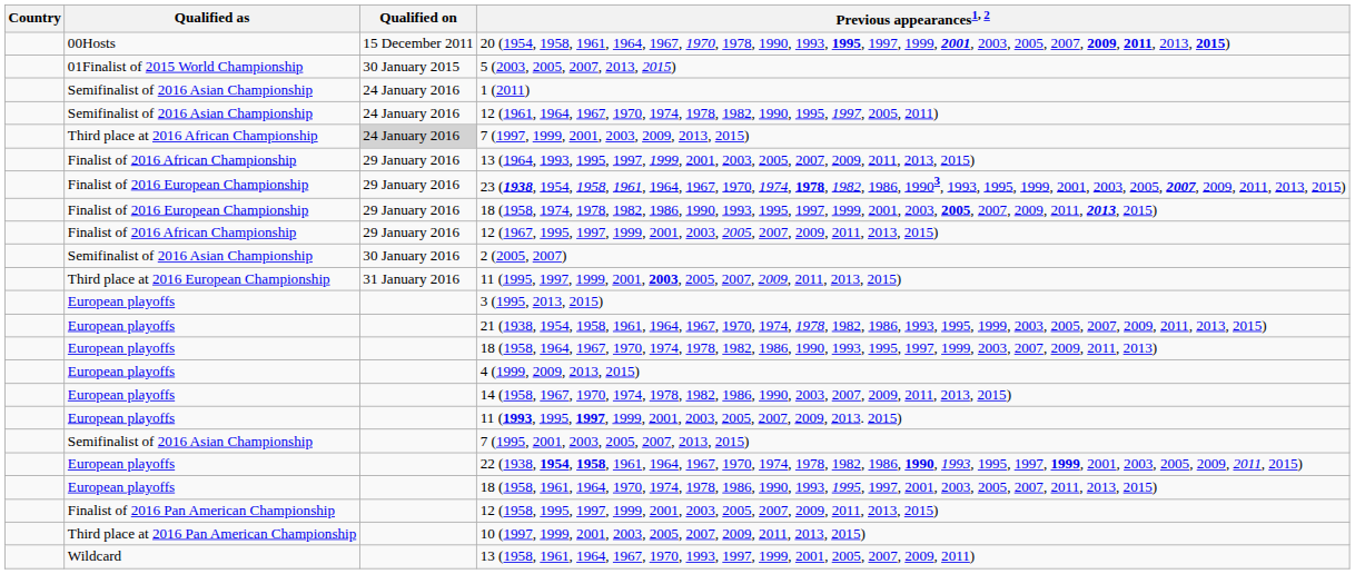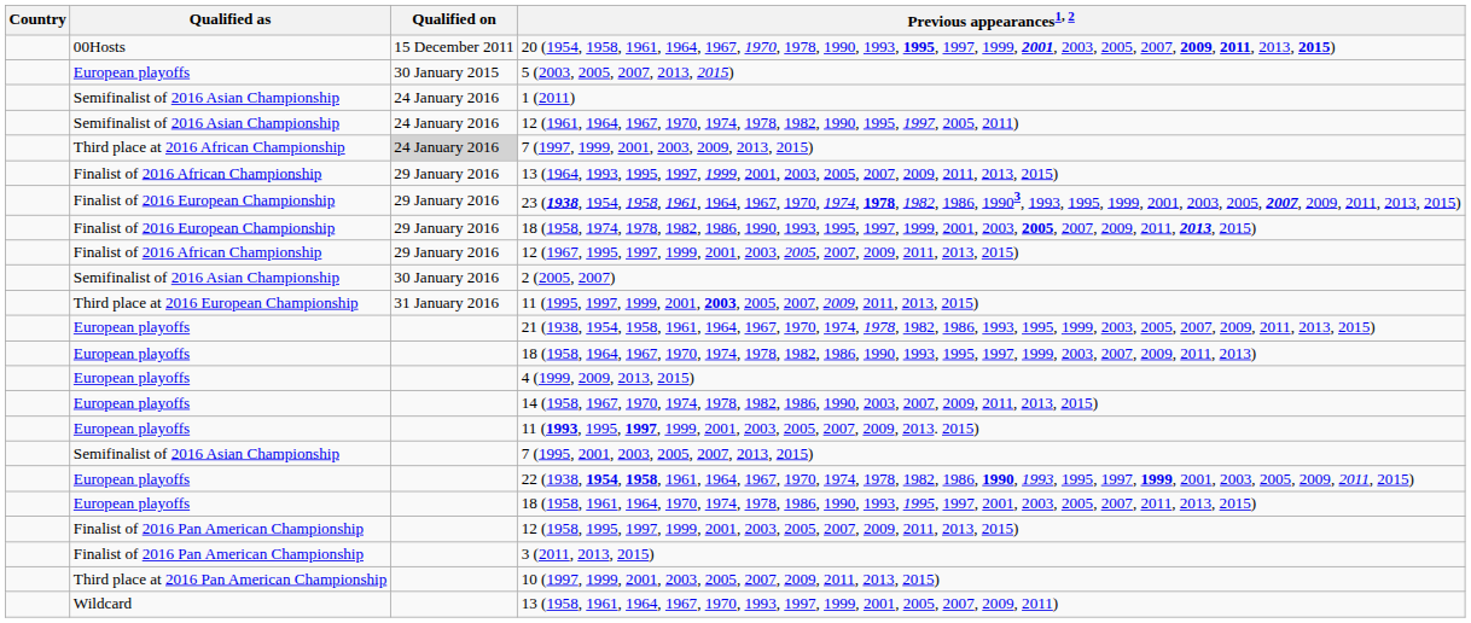 <table class="wikitable sortable">
 <tr>
 <th>Country</th>
 <th>Qualified as</th>
 <th>Qualified on</th>
 <th>Previous appearances<sup><strong><a href='#'>1</a>, <a href='#'>2</a></strong></sup></th>
 </tr>
 <tr>
 <td></td>
 <td><span>00</span>Hosts</td>
 <td>15 December 2011</td>
 <td>20 (<a href='#'>1954</a>, <a href='#'>1958</a>, <a href='#'>1961</a>, <a href='#'>1964</a>, <a href='#'>1967</a>, <em><a href='#'>1970</a></em>, <a href='#'>1978</a>, <a href='#'>1990</a>, <a href='#'>1993</a>, <strong><a href='#'>1995</a></strong>, <a href='#'>1997</a>, <a href='#'>1999</a>, <strong><em><a href='#'>2001</a></em></strong>, <a href='#'>2003</a>, <a href='#'>2005</a>, <a href='#'>2007</a>, <strong><a href='#'>2009</a></strong>, <strong><a href='#'>2011</a></strong>, <a href='#'>2013</a>, <strong><a href='#'>2015</a></strong>)</td>
 </tr>
 <tr>
 <td></td>
-<td><span>01</span>Finalist of <a href='#'>2015 World Championship</a></td>
+<td><a href='#'>European playoffs</a></td>
 <td>30 January 2015</td>
 <td>5 (<a href='#'>2003</a>, <a href='#'>2005</a>, <a href='#'>2007</a>, <a href='#'>2013</a>, <em><a href='#'>2015</a></em>)</td>
 </tr>
 <tr>
 <td></td>
 <td>Semifinalist of <a href='#'>2016 Asian Championship</a></td>
 <td>24 January 2016</td>
 <td>1 (<a href='#'>2011</a>)</td>
 </tr>
 <tr>
 <td></td>
 <td>Semifinalist of <a href='#'>2016 Asian Championship</a></td>
 <td>24 January 2016</td>
 <td>12 (<a href='#'>1961</a>, <a href='#'>1964</a>, <a href='#'>1967</a>, <a href='#'>1970</a>, <a href='#'>1974</a>, <a href='#'>1978</a>, <a href='#'>1982</a>, <a href='#'>1990</a>, <a href='#'>1995</a>, <em><a href='#'>1997</a></em>, <a href='#'>2005</a>, <a href='#'>2011</a>)</td>
 </tr>
 <tr>
 <td></td>
 <td>Third place at <a href='#'>2016 African Championship</a></td>
 <td style="background: lightgrey;">24 January 2016</td>
 <td>7 (<a href='#'>1997</a>, <a href='#'>1999</a>, <a href='#'>2001</a>, <a href='#'>2003</a>, <a href='#'>2009</a>, <a href='#'>2013</a>, <a href='#'>2015</a>)</td>
 </tr>
 <tr>
 <td></td>
 <td>Finalist of <a href='#'>2016 African Championship</a></td>
 <td>29 January 2016</td>
 <td>13 (<a href='#'>1964</a>, <a href='#'>1993</a>, <a href='#'>1995</a>, <a href='#'>1997</a>, <a href='#'><em>1999</em></a>, <a href='#'>2001</a>, <a href='#'>2003</a>, <a href='#'>2005</a>, <a href='#'>2007</a>, <a href='#'>2009</a>, <a href='#'>2011</a>, <a href='#'>2013</a>, <a href='#'>2015</a>)</td>
 </tr>
 <tr>
 <td></td>
 <td>Finalist of <a href='#'>2016 European Championship</a></td>
 <td>29 January 2016</td>
 <td>23 (<strong><em><a href='#'>1938</a></em></strong>, <a href='#'>1954</a>, <em><a href='#'>1958</a></em>, <em><a href='#'>1961</a></em>, <a href='#'>1964</a>, <a href='#'>1967</a>, <a href='#'>1970</a>, <em><a href='#'>1974</a></em>, <strong><a href='#'>1978</a></strong>, <em><a href='#'>1982</a></em>, <a href='#'>1986</a>, <a href='#'>1990</a><sup><strong><a href='#'>3</a></strong></sup>, <a href='#'>1993</a>, <a href='#'>1995</a>, <a href='#'>1999</a>, <a href='#'>2001</a>, <a href='#'>2003</a>, <a href='#'>2005</a>, <strong><em><a href='#'>2007</a></em></strong>, <a href='#'>2009</a>, <a href='#'>2011</a>, <a href='#'>2013</a>, <a href='#'>2015</a>)</td>
 </tr>
 <tr>
 <td></td>
 <td>Finalist of <a href='#'>2016 European Championship</a></td>
 <td>29 January 2016</td>
 <td>18 (<a href='#'>1958</a>, <a href='#'>1974</a>, <a href='#'>1978</a>, <a href='#'>1982</a>, <a href='#'>1986</a>, <a href='#'>1990</a>, <a href='#'>1993</a>, <a href='#'>1995</a>, <a href='#'>1997</a>, <a href='#'>1999</a>, <a href='#'>2001</a>, <a href='#'>2003</a>, <strong><a href='#'>2005</a></strong>, <a href='#'>2007</a>, <a href='#'>2009</a>, <a href='#'>2011</a>, <strong><em><a href='#'>2013</a></em></strong>, <a href='#'>2015</a>)</td>
 </tr>
 <tr>
 <td></td>
 <td>Finalist of <a href='#'>2016 African Championship</a></td>
 <td>29 January 2016</td>
 <td>12 (<a href='#'>1967</a>, <a href='#'>1995</a>, <a href='#'>1997</a>, <a href='#'>1999</a>, <a href='#'>2001</a>, <a href='#'>2003</a>, <a href='#'><em>2005</em></a>, <a href='#'>2007</a>, <a href='#'>2009</a>, <a href='#'>2011</a>, <a href='#'>2013</a>, <a href='#'>2015</a>)</td>
 </tr>
 <tr>
 <td></td>
 <td>Semifinalist of <a href='#'>2016 Asian Championship</a></td>
 <td>30 January 2016</td>
 <td>2 (<a href='#'>2005</a>, <a href='#'>2007</a>)</td>
 </tr>
 <tr>
 <td></td>
 <td>Third place at <a href='#'>2016 European Championship</a></td>
 <td>31 January 2016</td>
 <td>11 (<a href='#'>1995</a>, <a href='#'>1997</a>, <a href='#'>1999</a>, <a href='#'>2001</a>, <a href='#'><strong>2003</strong></a>, <a href='#'>2005</a>, <a href='#'>2007</a>, <a href='#'><em>2009</em></a>, <a href='#'>2011</a>, <a href='#'>2013</a>, <a href='#'>2015</a>)</td>
 </tr>
 <tr>
 <td></td>
 <td><a href='#'>European playoffs</a></td>
 <td></td>
-<td>3 (<a href='#'>1995</a>, <a href='#'>2013</a>, <a href='#'>2015</a>)</td>
-</tr>
-<tr>
-<td></td>
-<td><a href='#'>European playoffs</a></td>
-<td></td>
 <td>21 (<a href='#'>1938</a>, <a href='#'>1954</a>, <a href='#'>1958</a>, <a href='#'>1961</a>, <a href='#'>1964</a>, <a href='#'>1967</a>, <a href='#'>1970</a>, <a href='#'>1974</a>, <em><a href='#'>1978</a></em>, <a href='#'>1982</a>, <a href='#'>1986</a>, <a href='#'>1993</a>, <a href='#'>1995</a>, <a href='#'>1999</a>, <a href='#'>2003</a>, <a href='#'>2005</a>, <a href='#'>2007</a>, <a href='#'>2009</a>, <a href='#'>2011</a>, <a href='#'>2013</a>, <a href='#'>2015</a>)</td>
 </tr>
 <tr>
 <td></td>
 <td><a href='#'>European playoffs</a></td>
 <td></td>
 <td>18 (<a href='#'>1958</a>, <a href='#'>1964</a>, <a href='#'>1967</a>, <a href='#'>1970</a>, <a href='#'>1974</a>, <a href='#'>1978</a>, <a href='#'>1982</a>, <a href='#'>1986</a>, <a href='#'>1990</a>, <a href='#'>1993</a>, <a href='#'>1995</a>, <a href='#'>1997</a>, <a href='#'>1999</a>, <a href='#'>2003</a>, <a href='#'>2007</a>, <a href='#'>2009</a>, <a href='#'>2011</a>, <a href='#'>2013</a>)</td>
 </tr>
 <tr>
 <td></td>
 <td><a href='#'>European playoffs</a></td>
 <td></td>
 <td>4 (<a href='#'>1999</a>, <a href='#'>2009</a>, <a href='#'>2013</a>, <a href='#'>2015</a>)</td>
 </tr>
 <tr>
 <td></td>
 <td><a href='#'>European playoffs</a></td>
 <td></td>
 <td>14 (<a href='#'>1958</a>, <a href='#'>1967</a>, <a href='#'>1970</a>, <a href='#'>1974</a>, <a href='#'>1978</a>, <a href='#'>1982</a>, <a href='#'>1986</a>, <a href='#'>1990</a>, <a href='#'>2003</a>, <a href='#'>2007</a>, <a href='#'>2009</a>, <a href='#'>2011</a>, <a href='#'>2013</a>, <a href='#'>2015</a>)</td>
 </tr>
 <tr>
 <td></td>
 <td><a href='#'>European playoffs</a></td>
 <td></td>
 <td>11 (<strong><a href='#'>1993</a></strong>, <a href='#'>1995</a>, <strong><a href='#'>1997</a></strong>, <a href='#'>1999</a>, <a href='#'>2001</a>, <a href='#'>2003</a>, <a href='#'>2005</a>, <a href='#'>2007</a>, <a href='#'>2009</a>, <a href='#'>2013</a>. <a href='#'>2015</a>)</td>
 </tr>
 <tr>
 <td></td>
 <td>Semifinalist of <a href='#'>2016 Asian Championship</a></td>
 <td></td>
 <td>7 (<a href='#'>1995</a>, <a href='#'>2001</a>, <a href='#'>2003</a>, <a href='#'>2005</a>, <a href='#'>2007</a>, <a href='#'>2013</a>, <a href='#'>2015</a>)</td>
 </tr>
 <tr>
 <td></td>
 <td><a href='#'>European playoffs</a></td>
 <td></td>
 <td>22 (<a href='#'>1938</a>, <strong><a href='#'>1954</a></strong>, <strong><a href='#'>1958</a></strong>, <a href='#'>1961</a>, <a href='#'>1964</a>, <a href='#'>1967</a>, <a href='#'>1970</a>, <a href='#'>1974</a>, <a href='#'>1978</a>, <a href='#'>1982</a>, <a href='#'>1986</a>, <strong><a href='#'>1990</a></strong>, <em><a href='#'>1993</a></em>, <a href='#'>1995</a>, <a href='#'>1997</a>, <strong><a href='#'>1999</a></strong>, <a href='#'>2001</a>, <a href='#'>2003</a>, <a href='#'>2005</a>, <a href='#'>2009</a>, <em><a href='#'>2011</a></em>, <a href='#'>2015</a>)</td>
 </tr>
 <tr>
 <td></td>
 <td><a href='#'>European playoffs</a></td>
 <td></td>
 <td>18 (<a href='#'>1958</a>, <a href='#'>1961</a>, <a href='#'>1964</a>, <a href='#'>1970</a>, <a href='#'>1974</a>, <a href='#'>1978</a>, <a href='#'>1986</a>, <a href='#'>1990</a>, <a href='#'>1993</a>, <em><a href='#'>1995</a></em>, <a href='#'>1997</a>, <a href='#'>2001</a>, <a href='#'>2003</a>, <a href='#'>2005</a>, <a href='#'>2007</a>, <a href='#'>2011</a>, <a href='#'>2013</a>, <a href='#'>2015</a>)</td>
 </tr>
 <tr>
 <td></td>
 <td>Finalist of <a href='#'>2016 Pan American Championship</a></td>
 <td></td>
 <td>12 (<a href='#'>1958</a>, <a href='#'>1995</a>, <a href='#'>1997</a>, <a href='#'>1999</a>, <a href='#'>2001</a>, <a href='#'>2003</a>, <a href='#'>2005</a>, <a href='#'>2007</a>, <a href='#'>2009</a>, <a href='#'>2011</a>, <a href='#'>2013</a>, <a href='#'>2015</a>)</td>
 </tr>
 <tr>
 <td></td>
+<td>Finalist of <a href='#'>2016 Pan American Championship</a></td>
+<td></td>
+<td>3 (<a href='#'>2011</a>, <a href='#'>2013</a>, <a href='#'>2015</a>)</td>
+</tr>
+<tr>
+<td></td>
 <td>Third place at <a href='#'>2016 Pan American Championship</a></td>
 <td></td>
 <td>10 (<a href='#'>1997</a>, <a href='#'>1999</a>, <a href='#'>2001</a>, <a href='#'>2003</a>, <a href='#'>2005</a>, <a href='#'>2007</a>, <a href='#'>2009</a>, <a href='#'>2011</a>, <a href='#'>2013</a>, <a href='#'>2015</a>)</td>
 </tr>
 <tr>
 <td></td>
 <td>Wildcard</td>
 <td></td>
 <td>13 (<a href='#'>1958</a>, <a href='#'>1961</a>, <a href='#'>1964</a>, <a href='#'>1967</a>, <a href='#'>1970</a>, <a href='#'>1993</a>, <a href='#'>1997</a>, <a href='#'>1999</a>, <a href='#'>2001</a>, <a href='#'>2005</a>, <a href='#'>2007</a>, <a href='#'>2009</a>, <a href='#'>2011</a>)</td>
 </tr>
 </table>
